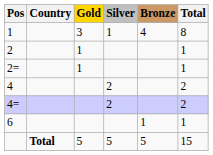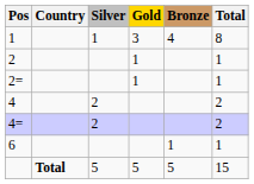 <table class="wikitable">
 <tr>
 <th>Pos</th>
 <th>Country</th>
+<th style="background-color:silver;">Silver</th>
 <th style="background-color:gold;">Gold</th>
-<th style="background-color:silver;">Silver</th>
 <th style="background-color:#CC9966;">Bronze</th>
 <th>Total</th>
 </tr>
 <tr>
 <td>1</td>
 <td></td>
+<td>1</td>
 <td>3</td>
-<td>1</td>
 <td>4</td>
 <td>8</td>
 </tr>
 <tr>
 <td>2</td>
 <td></td>
+<td></td>
 <td>1</td>
-<td></td>
 <td></td>
 <td>1</td>
 </tr>
 <tr>
 <td>2=</td>
 <td></td>
+<td></td>
 <td>1</td>
-<td></td>
 <td></td>
 <td>1</td>
 </tr>
 <tr>
 <td>4</td>
 <td></td>
+<td>2</td>
 <td></td>
-<td>2</td>
 <td></td>
 <td>2</td>
 </tr>
 <tr style="background:#ccccff">
 <td>4=</td>
 <td></td>
+<td>2</td>
 <td></td>
-<td>2</td>
 <td></td>
 <td>2</td>
 </tr>
 <tr>
 <td>6</td>
 <td></td>
 <td></td>
 <td></td>
 <td>1</td>
 <td>1</td>
 </tr>
 <tr>
 <td></td>
 <td><strong>Total</strong></td>
 <td>5</td>
 <td>5</td>
 <td>5</td>
 <td>15</td>
 </tr>
 </table>
